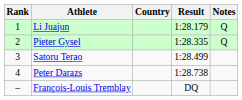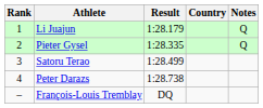 <table class="wikitable sortable" style="text-align:center">
 <tr>
 <th>Rank</th>
 <th>Athlete</th>
+<th>Result</th>
 <th>Country</th>
-<th>Result</th>
 <th>Notes</th>
 </tr>
 <tr bgcolor=ccffcc>
 <td>1</td>
 <td align=left><a href='#'>Li Juajun</a></td>
+<td>1:28.179</td>
 <td></td>
-<td>1:28.179</td>
 <td>Q</td>
 </tr>
 <tr bgcolor=ccffcc>
 <td>2</td>
 <td align=left><a href='#'>Pieter Gysel</a></td>
+<td>1:28.335</td>
 <td></td>
-<td>1:28.335</td>
 <td>Q</td>
 </tr>
 <tr>
 <td>3</td>
 <td align=left><a href='#'>Satoru Terao</a></td>
+<td>1:28.499</td>
 <td></td>
-<td>1:28.499</td>
 <td></td>
 </tr>
 <tr>
 <td>4</td>
 <td align=left><a href='#'>Peter Darazs</a></td>
+<td>1:28.738</td>
 <td></td>
-<td>1:28.738</td>
 <td></td>
 </tr>
 <tr>
 <td>–</td>
 <td align=left><a href='#'>François-Louis Tremblay</a></td>
+<td>DQ</td>
 <td></td>
-<td>DQ</td>
 <td></td>
 </tr>
 </table>
